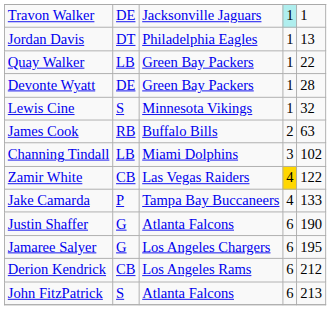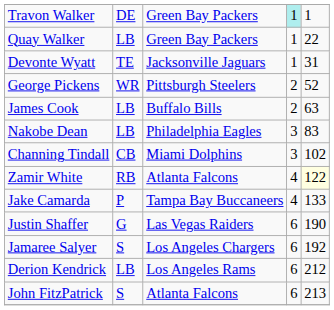 <table class="wikitable">
 <tr>
 </tr>
 <tr>
 <td><a href='#'>Travon Walker</a></td>
 <td><a href='#'>DE</a></td>
-<td><a href='#'>Jacksonville Jaguars</a></td>
+<td><a href='#'>Green Bay Packers</a></td>
 <td style="background: paleturquoise;">1</td>
 <td>1</td>
-</tr>
-<tr>
-<td><a href='#'>Jordan Davis</a></td>
-<td><a href='#'>DT</a></td>
-<td><a href='#'>Philadelphia Eagles</a></td>
-<td>1</td>
-<td>13</td>
 </tr>
 <tr>
 <td><a href='#'>Quay Walker</a></td>
 <td><a href='#'>LB</a></td>
 <td><a href='#'>Green Bay Packers</a></td>
 <td>1</td>
 <td>22</td>
 </tr>
 <tr>
 <td><a href='#'>Devonte Wyatt</a></td>
-<td><a href='#'>DE</a></td>
-<td><a href='#'>Green Bay Packers</a></td>
+<td><a href='#'>TE</a></td>
+<td><a href='#'>Jacksonville Jaguars</a></td>
 <td>1</td>
-<td>28</td>
+<td>31</td>
 </tr>
 <tr>
-<td><a href='#'>Lewis Cine</a></td>
-<td><a href='#'>S</a></td>
-<td><a href='#'>Minnesota Vikings</a></td>
-<td>1</td>
-<td>32</td>
+<td><a href='#'>George Pickens</a></td>
+<td><a href='#'>WR</a></td>
+<td><a href='#'>Pittsburgh Steelers</a></td>
+<td>2</td>
+<td>52</td>
 </tr>
 <tr>
 <td><a href='#'>James Cook</a></td>
-<td><a href='#'>RB</a></td>
+<td><a href='#'>LB</a></td>
 <td><a href='#'>Buffalo Bills</a></td>
 <td>2</td>
 <td>63</td>
 </tr>
 <tr>
+<td><a href='#'>Nakobe Dean</a></td>
+<td><a href='#'>LB</a></td>
+<td><a href='#'>Philadelphia Eagles</a></td>
+<td>3</td>
+<td>83</td>
+</tr>
+<tr>
 <td><a href='#'>Channing Tindall</a></td>
-<td><a href='#'>LB</a></td>
+<td><a href='#'>CB</a></td>
 <td><a href='#'>Miami Dolphins</a></td>
 <td>3</td>
 <td>102</td>
 </tr>
 <tr>
 <td><a href='#'>Zamir White</a></td>
-<td><a href='#'>CB</a></td>
-<td><a href='#'>Las Vegas Raiders</a></td>
-<td style="background: gold;">4</td>
-<td>122</td>
+<td><a href='#'>RB</a></td>
+<td><a href='#'>Atlanta Falcons</a></td>
+<td>4</td>
+<td style="background: lightyellow;">122</td>
 </tr>
 <tr>
 <td><a href='#'>Jake Camarda</a></td>
 <td><a href='#'>P</a></td>
 <td><a href='#'>Tampa Bay Buccaneers</a></td>
 <td>4</td>
 <td>133</td>
 </tr>
 <tr>
 <td><a href='#'>Justin Shaffer</a></td>
 <td><a href='#'>G</a></td>
-<td><a href='#'>Atlanta Falcons</a></td>
+<td><a href='#'>Las Vegas Raiders</a></td>
 <td>6</td>
 <td>190</td>
 </tr>
 <tr>
 <td><a href='#'>Jamaree Salyer</a></td>
-<td><a href='#'>G</a></td>
+<td><a href='#'>S</a></td>
 <td><a href='#'>Los Angeles Chargers</a></td>
 <td>6</td>
-<td>195</td>
+<td>192</td>
 </tr>
 <tr>
 <td><a href='#'>Derion Kendrick</a></td>
-<td><a href='#'>CB</a></td>
+<td><a href='#'>LB</a></td>
 <td><a href='#'>Los Angeles Rams</a></td>
 <td>6</td>
 <td>212</td>
 </tr>
 <tr>
 <td><a href='#'>John FitzPatrick</a></td>
 <td><a href='#'>S</a></td>
 <td><a href='#'>Atlanta Falcons</a></td>
 <td>6</td>
 <td>213</td>
 </tr>
 <tr>
 </tr>
 </table>
